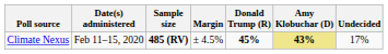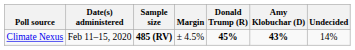 <table class="wikitable" style="font-size:90%;text-align:center;">
 <tr valign=bottom style="font-size:90%;">
 <th>Poll source</th>
 <th>Date(s)<br>administered</th>
 <th>Sample<br>size</th>
 <th>Margin<br></th>
 <th>Donald<br>Trump (R)</th>
 <th>Amy<br>Klobuchar (D)</th>
 <th>Undecided</th>
 </tr>
 <tr>
 <td style="text-align:left;"><a href='#'>Climate Nexus</a></td>
 <td>Feb 11–15, 2020</td>
 <td><strong>485 (RV)</strong></td>
 <td>± 4.5%</td>
 <td><strong>45%</strong></td>
-<td style="background: khaki;"><strong>43%</strong></td>
-<td>17%</td>
+<td><strong>43%</strong></td>
+<td>14%</td>
 </tr>
 </table>
